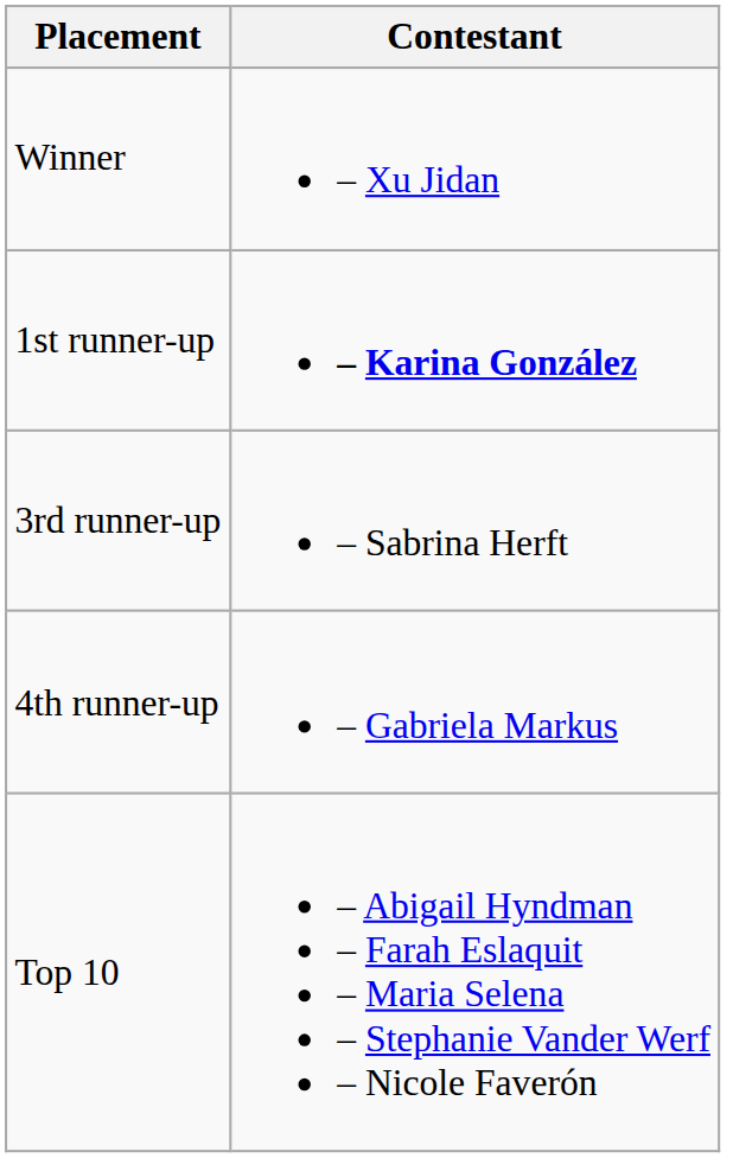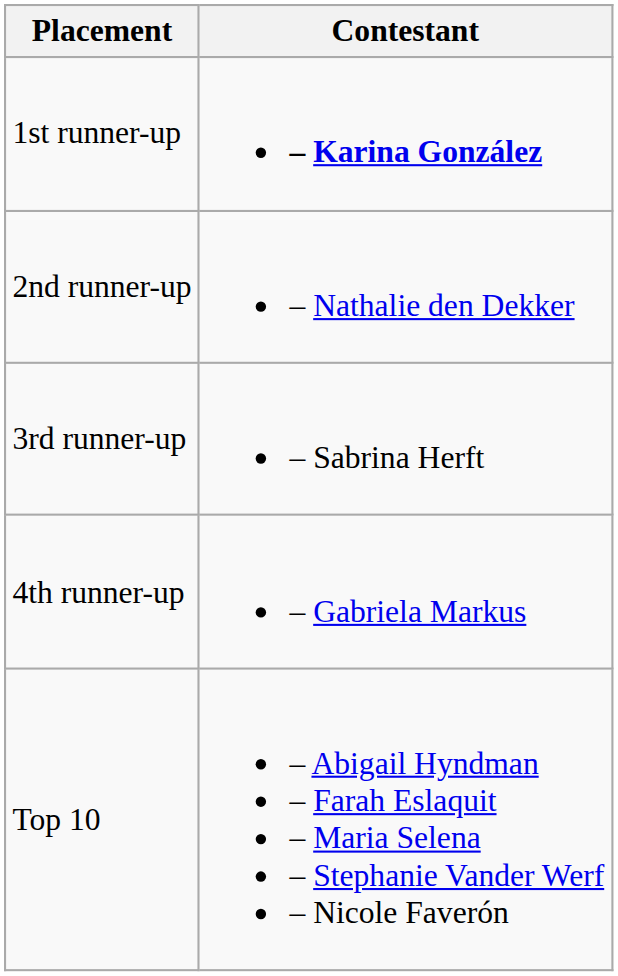 <table class="wikitable sortable" style="font-size:95%;">
 <tr>
 <th>Placement</th>
 <th>Contestant</th>
 </tr>
 <tr>
-<td>Winner</td>
-<td><br><ul><li> – <a href='#'>Xu Jidan</a></li></ul></td>
+<td>1st runner-up</td>
+<td><strong><br><ul><li> – <a href='#'>Karina González</a></li></ul></strong></td>
 </tr>
 <tr>
-<td>1st runner-up</td>
-<td><strong><br><ul><li> – <a href='#'>Karina González</a></li></ul></strong></td>
+<td>2nd runner-up</td>
+<td><br><ul><li> – <a href='#'>Nathalie den Dekker</a></li></ul></td>
 </tr>
 <tr>
 <td>3rd runner-up</td>
 <td><br><ul><li> – Sabrina Herft</li></ul></td>
 </tr>
 <tr>
 <td>4th runner-up</td>
 <td><br><ul><li> – <a href='#'>Gabriela Markus</a></li></ul></td>
 </tr>
 <tr>
 <td>Top 10</td>
 <td><br><ul><li> – <a href='#'>Abigail Hyndman</a></li><li> – <a href='#'>Farah Eslaquit</a></li><li> – <a href='#'>Maria Selena</a></li><li> – <a href='#'>Stephanie Vander Werf</a></li><li> – Nicole Faverón</li></ul></td>
 </tr>
 </table>
